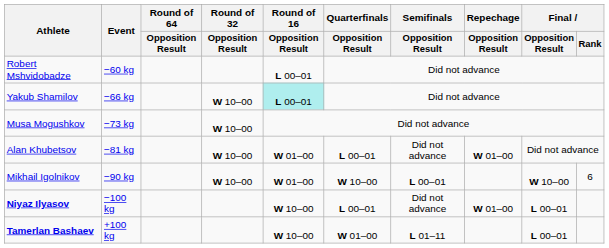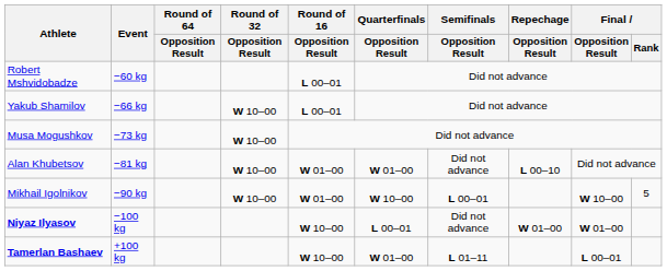 <table class=wikitable style="text-align:center; font-size:90%">
 <tr>
 <th rowspan=2>Athlete</th>
 <th rowspan=2>Event</th>
 <th>Round of 64</th>
 <th>Round of 32</th>
 <th>Round of 16</th>
 <th>Quarterfinals</th>
 <th>Semifinals</th>
 <th>Repechage</th>
 <th colspan=2>Final / </th>
 </tr>
 <tr style="font-size:95%">
 <th>Opposition<br>Result</th>
 <th>Opposition<br>Result</th>
 <th>Opposition<br>Result</th>
 <th>Opposition<br>Result</th>
 <th>Opposition<br>Result</th>
 <th>Opposition<br>Result</th>
 <th>Opposition<br>Result</th>
 <th>Rank</th>
 </tr>
 <tr>
 <td align=left><a href='#'>Robert Mshvidobadze</a></td>
 <td align=left><a href='#'>−60 kg</a></td>
 <td></td>
 <td></td>
 <td><br><strong>L</strong> 00–01</td>
 <td colspan=5>Did not advance</td>
 </tr>
 <tr>
 <td align=left><a href='#'>Yakub Shamilov</a></td>
 <td align=left><a href='#'>−66 kg</a></td>
 <td></td>
 <td><br><strong>W</strong> 10–00</td>
-<td style="background: paleturquoise;"><br><strong>L</strong> 00–01</td>
+<td><br><strong>L</strong> 00–01</td>
 <td colspan=5>Did not advance</td>
 </tr>
 <tr>
 <td align=left><a href='#'>Musa Mogushkov</a></td>
 <td align=left><a href='#'>−73 kg</a></td>
 <td></td>
 <td><br><strong>W</strong> 10–00</td>
 <td colspan=6>Did not advance</td>
 </tr>
 <tr>
 <td align=left><a href='#'>Alan Khubetsov</a></td>
 <td align=left><a href='#'>−81 kg</a></td>
 <td></td>
 <td><br><strong>W</strong> 10–00</td>
 <td><br><strong>W</strong> 01–00</td>
-<td><br><strong>L</strong> 00–01</td>
+<td><br><strong>W</strong> 01–00</td>
 <td>Did not advance</td>
-<td><br><strong>W</strong> 01–00</td>
+<td><br><strong>L</strong> 00–10</td>
 <td colspan=2>Did not advance</td>
 </tr>
 <tr>
 <td align=left><a href='#'>Mikhail Igolnikov</a></td>
 <td align=left><a href='#'>−90 kg</a></td>
 <td></td>
 <td><br><strong>W</strong> 10–00</td>
 <td><br><strong>W</strong> 01–00</td>
 <td><br><strong>W</strong> 10–00</td>
 <td><br><strong>L</strong> 00–01</td>
 <td></td>
 <td><br><strong>W</strong> 10–00</td>
-<td>6</td>
+<td>5</td>
 </tr>
 <tr>
 <td align=left><strong><a href='#'>Niyaz Ilyasov</a></strong></td>
 <td align=left><a href='#'>−100 kg</a></td>
 <td></td>
 <td></td>
 <td><br><strong>W</strong> 10–00</td>
 <td><br><strong>L</strong> 00–01</td>
 <td>Did not advance</td>
 <td><br><strong>W</strong> 01–00</td>
-<td><br><strong>L</strong> 00–01</td>
+<td><br><strong>W</strong> 01–00</td>
 <td></td>
 </tr>
 <tr>
 <td align=left><strong><a href='#'>Tamerlan Bashaev</a></strong></td>
 <td align=left><a href='#'>+100 kg</a></td>
 <td></td>
 <td></td>
 <td><br><strong>W</strong> 10–00</td>
 <td><br><strong>W</strong> 01–00</td>
 <td><br><strong>L</strong> 01–11</td>
 <td></td>
 <td><br><strong>L</strong> 00–01</td>
 <td></td>
 </tr>
 </table>
